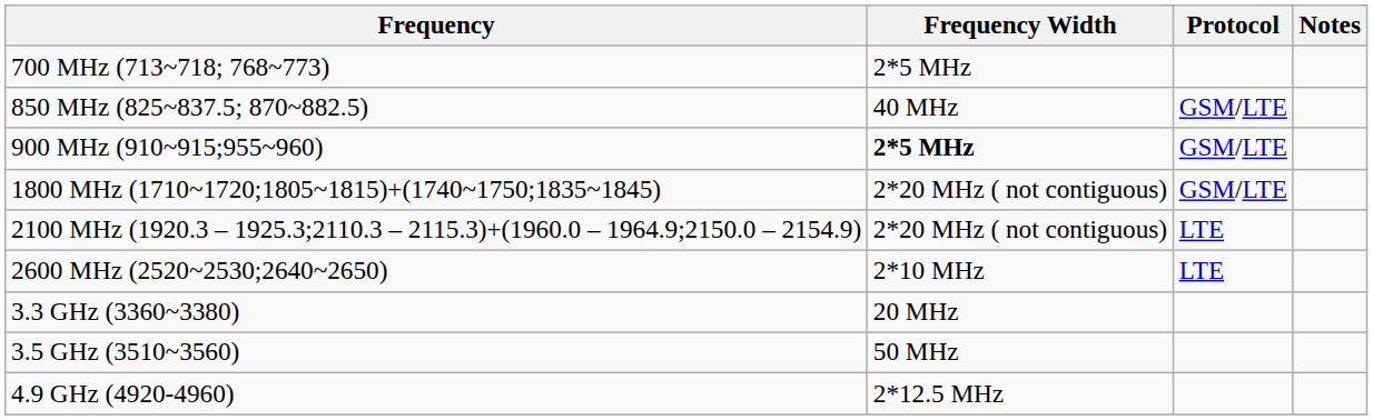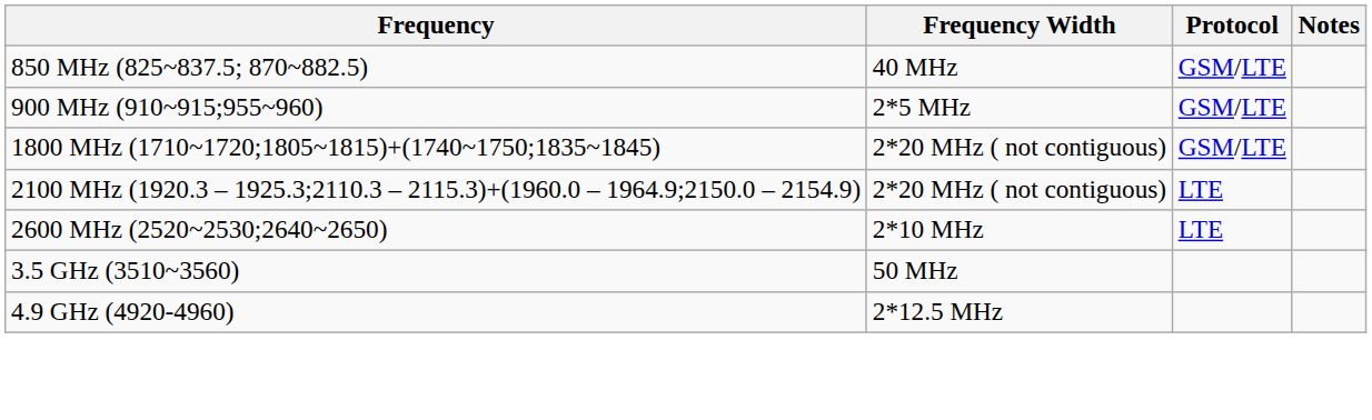 <table class="wikitable sortable">
 <tr>
 <th>Frequency</th>
 <th>Frequency Width</th>
 <th>Protocol</th>
 <th>Notes</th>
-</tr>
-<tr>
-<td>700 MHz (713~718; 768~773) </td>
-<td>2*5 MHz</td>
-<td></td>
-<td></td>
 </tr>
 <tr>
 <td>850 MHz (825~837.5; 870~882.5) </td>
 <td>40 MHz</td>
 <td><a href='#'>GSM</a>/<a href='#'>LTE</a></td>
 <td></td>
 </tr>
 <tr>
 <td>900 MHz (910~915;955~960)</td>
-<td><strong>2*5 MHz</strong></td>
+<td>2*5 MHz</td>
 <td><a href='#'>GSM</a>/<a href='#'>LTE</a></td>
 <td></td>
 </tr>
 <tr>
 <td>1800 MHz (1710~1720;1805~1815)+(1740~1750;1835~1845)</td>
 <td>2*20 MHz ( not contiguous)</td>
 <td><a href='#'>GSM</a>/<a href='#'>LTE</a></td>
 <td></td>
 </tr>
 <tr>
 <td>2100 MHz (1920.3 – 1925.3;2110.3 – 2115.3)+(1960.0 – 1964.9;2150.0 – 2154.9)</td>
 <td>2*20 MHz ( not contiguous)</td>
 <td><a href='#'>LTE</a></td>
 <td></td>
 </tr>
 <tr>
 <td>2600 MHz (2520~2530;2640~2650)</td>
 <td>2*10 MHz</td>
 <td><a href='#'>LTE</a></td>
 <td></td>
 </tr>
 <tr>
-<td>3.3 GHz (3360~3380)</td>
-<td>20 MHz</td>
-<td></td>
-<td></td>
-</tr>
-<tr>
 <td>3.5 GHz (3510~3560)</td>
 <td>50 MHz</td>
 <td></td>
 <td></td>
 </tr>
 <tr>
 <td>4.9 GHz (4920-4960)</td>
 <td>2*12.5 MHz</td>
 <td></td>
 <td></td>
 </tr>
 </table>
